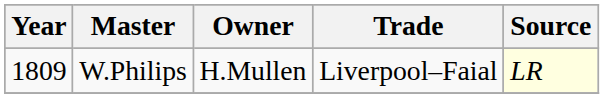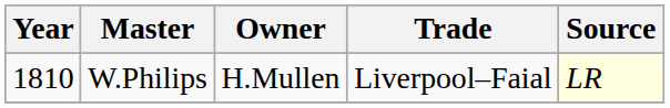 <table class=" wikitable">
 <tr>
 <th>Year</th>
 <th>Master</th>
 <th>Owner</th>
 <th>Trade</th>
 <th>Source</th>
 </tr>
 <tr>
-<td>1809</td>
+<td>1810</td>
 <td>W.Philips</td>
 <td>H.Mullen</td>
 <td>Liverpool–Faial</td>
 <td style="background: lightyellow;"><em>LR</em></td>
 </tr>
 <tr>
 </tr>
 </table>
